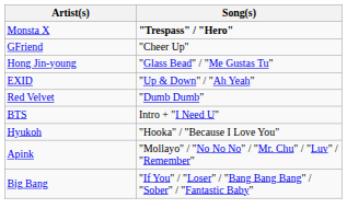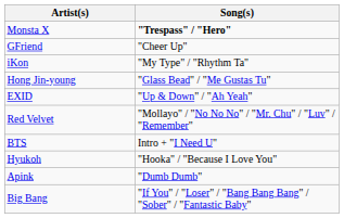 <table class="wikitable">
 <tr>
 <th width="190">Artist(s)</th>
 <th width="300">Song(s)</th>
 </tr>
 <tr>
 <td><a href='#'>Monsta X</a></td>
 <td><strong>"Trespass" / "Hero"</strong></td>
 </tr>
 <tr>
 <td><a href='#'>GFriend</a></td>
 <td>"Cheer Up"</td>
 </tr>
 <tr>
+<td><a href='#'>iKon</a></td>
+<td>"My Type" / "Rhythm Ta"</td>
+</tr>
+<tr>
 <td><a href='#'>Hong Jin-young</a></td>
 <td>"<a href='#'>Glass Bead</a>" / "<a href='#'>Me Gustas Tu</a>"</td>
 </tr>
 <tr>
 <td><a href='#'>EXID</a></td>
 <td>"<a href='#'>Up & Down</a>" / "<a href='#'>Ah Yeah</a>"</td>
 </tr>
 <tr>
 <td><a href='#'>Red Velvet</a></td>
-<td>"<a href='#'>Dumb Dumb</a>"</td>
+<td>"Mollayo" / "<a href='#'>No No No</a>" / "<a href='#'>Mr. Chu</a>" / "<a href='#'>Luv</a>" / "<a href='#'>Remember</a>"</td>
 </tr>
 <tr>
 <td><a href='#'>BTS</a></td>
 <td>Intro + "<a href='#'>I Need U</a>"</td>
 </tr>
 <tr>
 <td><a href='#'>Hyukoh</a></td>
 <td>"Hooka" / "Because I Love You"</td>
 </tr>
 <tr>
 <td><a href='#'>Apink</a></td>
-<td>"Mollayo" / "<a href='#'>No No No</a>" / "<a href='#'>Mr. Chu</a>" / "<a href='#'>Luv</a>" / "<a href='#'>Remember</a>"</td>
+<td>"<a href='#'>Dumb Dumb</a>"</td>
 </tr>
 <tr>
 <td><a href='#'>Big Bang</a></td>
 <td>"<a href='#'>If You</a>" / "<a href='#'>Loser</a>" / "<a href='#'>Bang Bang Bang</a>" / "<a href='#'>Sober</a>" / "<a href='#'>Fantastic Baby</a>"</td>
 </tr>
 </table>
